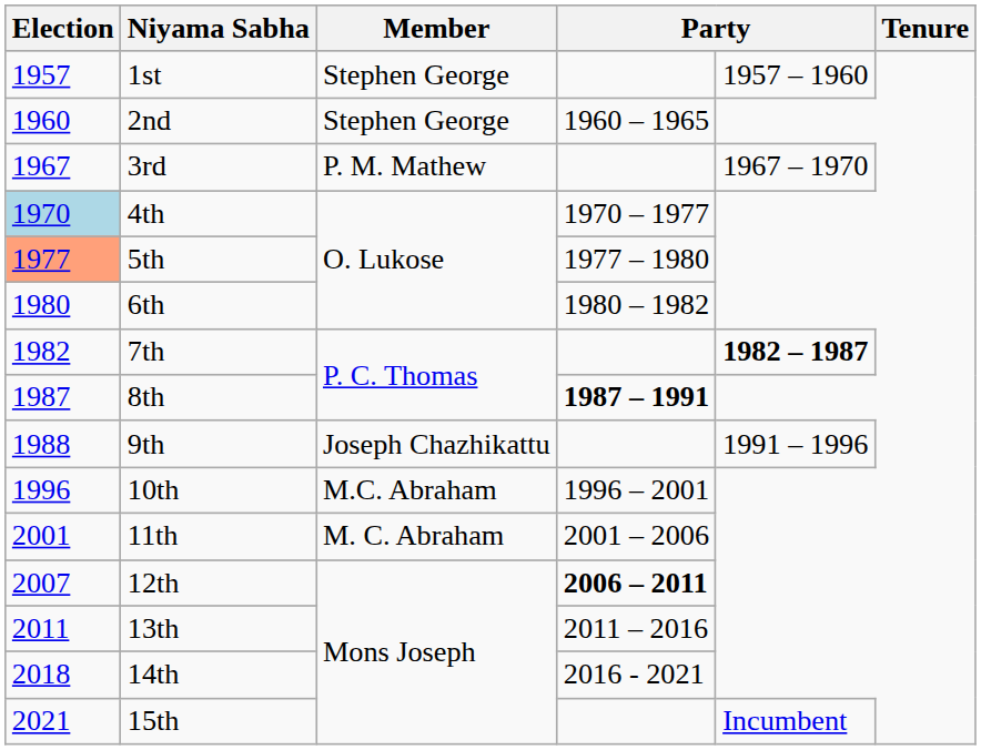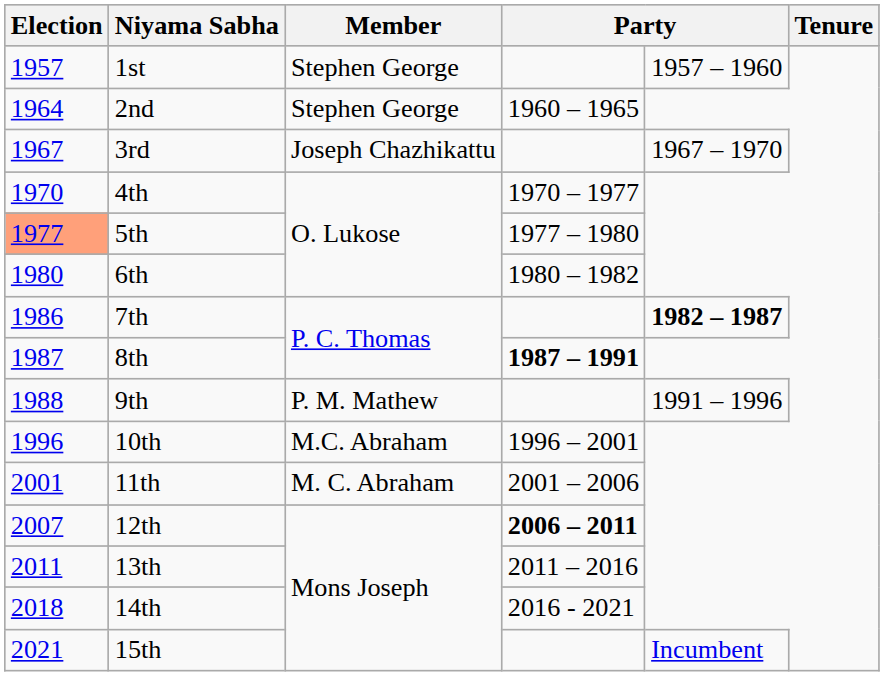 <table class="wikitable sortable">
 <tr>
 <th>Election</th>
 <th>Niyama Sabha</th>
 <th>Member</th>
 <th colspan="2">Party</th>
 <th>Tenure</th>
 </tr>
 <tr>
 <td><a href='#'>1957</a></td>
 <td>1st</td>
 <td>Stephen George</td>
 <td></td>
 <td>1957 – 1960</td>
 </tr>
 <tr>
-<td><a href='#'>1960</a></td>
+<td><a href='#'>1964</a></td>
 <td>2nd</td>
 <td>Stephen George</td>
 <td>1960 – 1965</td>
 </tr>
 <tr>
 <td><a href='#'>1967</a></td>
 <td>3rd</td>
-<td>P. M. Mathew</td>
+<td>Joseph Chazhikattu</td>
 <td></td>
 <td>1967 – 1970</td>
 </tr>
 <tr>
-<td style="background: lightblue;"><a href='#'>1970</a></td>
+<td><a href='#'>1970</a></td>
 <td>4th</td>
 <td rowspan="3">O. Lukose</td>
 <td>1970 – 1977</td>
 </tr>
 <tr>
 <td style="background: lightsalmon;"><a href='#'>1977</a></td>
 <td>5th</td>
 <td>1977 – 1980</td>
 </tr>
 <tr>
 <td><a href='#'>1980</a></td>
 <td>6th</td>
 <td>1980 – 1982</td>
 </tr>
 <tr>
-<td><a href='#'>1982</a></td>
+<td><a href='#'>1986</a></td>
 <td>7th</td>
 <td rowspan="2"><a href='#'>P. C. Thomas</a></td>
 <td></td>
 <td><strong>1982 – 1987</strong></td>
 </tr>
 <tr>
 <td><a href='#'>1987</a></td>
 <td>8th</td>
 <td><strong>1987 – 1991</strong></td>
 </tr>
 <tr>
 <td><a href='#'>1988</a></td>
 <td>9th</td>
-<td>Joseph Chazhikattu</td>
+<td>P. M. Mathew</td>
 <td></td>
 <td>1991 – 1996</td>
 </tr>
 <tr>
 <td><a href='#'>1996</a></td>
 <td>10th</td>
 <td>M.C. Abraham</td>
 <td>1996 – 2001</td>
 </tr>
 <tr>
 <td><a href='#'>2001</a></td>
 <td>11th</td>
 <td>M. C. Abraham</td>
 <td>2001 – 2006</td>
 </tr>
 <tr>
 <td><a href='#'>2007</a></td>
 <td>12th</td>
 <td rowspan="4">Mons Joseph</td>
 <td><strong>2006 – 2011</strong></td>
 </tr>
 <tr>
 <td><a href='#'>2011</a></td>
 <td>13th</td>
 <td>2011 – 2016</td>
 </tr>
 <tr>
 <td><a href='#'>2018</a></td>
 <td>14th</td>
 <td>2016 - 2021</td>
 </tr>
 <tr>
 <td><a href='#'>2021</a></td>
 <td>15th</td>
 <td></td>
 <td><a href='#'>Incumbent</a></td>
 </tr>
 </table>
